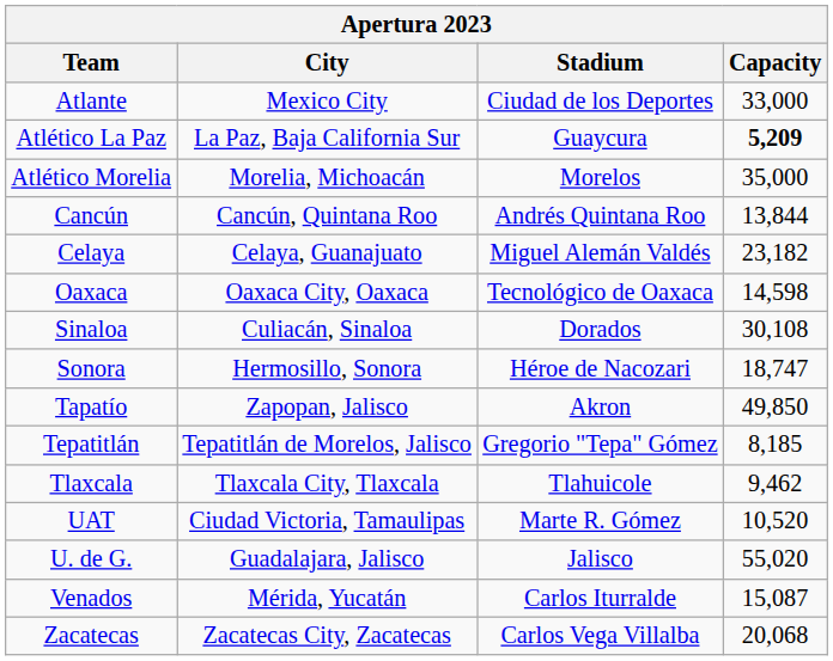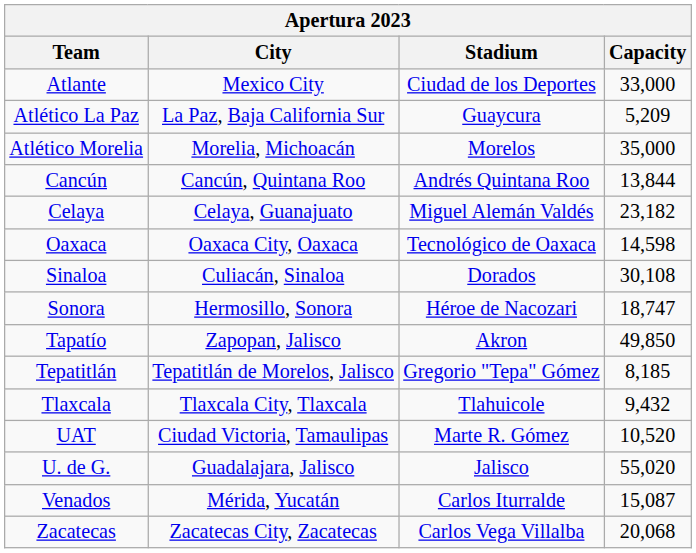 <table class="wikitable sortable" style="text-align: center;">
 <tr>
 <th colspan="4">Apertura 2023</th>
 </tr>
 <tr>
 <th>Team</th>
 <th>City</th>
 <th>Stadium</th>
 <th>Capacity</th>
 </tr>
 <tr>
 <td><a href='#'>Atlante</a></td>
 <td><a href='#'>Mexico City</a></td>
 <td><a href='#'>Ciudad de los Deportes</a></td>
 <td>33,000</td>
 </tr>
 <tr>
 <td><a href='#'>Atlético La Paz</a></td>
 <td><a href='#'>La Paz</a>, <a href='#'>Baja California Sur</a></td>
 <td><a href='#'>Guaycura</a></td>
-<td><strong>5,209</strong></td>
+<td>5,209</td>
 </tr>
 <tr>
 <td><a href='#'>Atlético Morelia</a></td>
 <td><a href='#'>Morelia</a>, <a href='#'>Michoacán</a></td>
 <td><a href='#'>Morelos</a></td>
 <td>35,000</td>
 </tr>
 <tr>
 <td><a href='#'>Cancún</a></td>
 <td><a href='#'>Cancún</a>, <a href='#'>Quintana Roo</a></td>
 <td><a href='#'>Andrés Quintana Roo</a></td>
 <td>13,844</td>
 </tr>
 <tr>
 <td><a href='#'>Celaya</a></td>
 <td><a href='#'>Celaya</a>, <a href='#'>Guanajuato</a></td>
 <td><a href='#'>Miguel Alemán Valdés</a></td>
 <td>23,182</td>
 </tr>
 <tr>
 <td><a href='#'>Oaxaca</a></td>
 <td><a href='#'>Oaxaca City</a>, <a href='#'>Oaxaca</a></td>
 <td><a href='#'>Tecnológico de Oaxaca</a></td>
 <td>14,598</td>
 </tr>
 <tr>
 <td><a href='#'>Sinaloa</a></td>
 <td><a href='#'>Culiacán</a>, <a href='#'>Sinaloa</a></td>
 <td><a href='#'>Dorados</a></td>
 <td>30,108</td>
 </tr>
 <tr>
 <td><a href='#'>Sonora</a></td>
 <td><a href='#'>Hermosillo</a>, <a href='#'>Sonora</a></td>
 <td><a href='#'>Héroe de Nacozari</a></td>
 <td>18,747</td>
 </tr>
 <tr>
 <td><a href='#'>Tapatío</a></td>
 <td><a href='#'>Zapopan</a>, <a href='#'>Jalisco</a></td>
 <td><a href='#'>Akron</a></td>
 <td>49,850</td>
 </tr>
 <tr>
 <td><a href='#'>Tepatitlán</a></td>
 <td><a href='#'>Tepatitlán de Morelos</a>, <a href='#'>Jalisco</a></td>
 <td><a href='#'>Gregorio "Tepa" Gómez</a></td>
 <td>8,185</td>
 </tr>
 <tr>
 <td><a href='#'>Tlaxcala</a></td>
 <td><a href='#'>Tlaxcala City</a>, <a href='#'>Tlaxcala</a></td>
 <td><a href='#'>Tlahuicole</a></td>
-<td>9,462</td>
+<td>9,432</td>
 </tr>
 <tr>
 <td><a href='#'>UAT</a></td>
 <td><a href='#'>Ciudad Victoria</a>, <a href='#'>Tamaulipas</a></td>
 <td><a href='#'>Marte R. Gómez</a></td>
 <td>10,520</td>
 </tr>
 <tr>
 <td><a href='#'>U. de G.</a></td>
 <td><a href='#'>Guadalajara</a>, <a href='#'>Jalisco</a></td>
 <td><a href='#'>Jalisco</a></td>
 <td>55,020</td>
 </tr>
 <tr>
 <td><a href='#'>Venados</a></td>
 <td><a href='#'>Mérida</a>, <a href='#'>Yucatán</a></td>
 <td><a href='#'>Carlos Iturralde</a></td>
 <td>15,087</td>
 </tr>
 <tr>
 <td><a href='#'>Zacatecas</a></td>
 <td><a href='#'>Zacatecas City</a>, <a href='#'>Zacatecas</a></td>
 <td><a href='#'>Carlos Vega Villalba</a></td>
 <td>20,068</td>
 </tr>
 </table>
